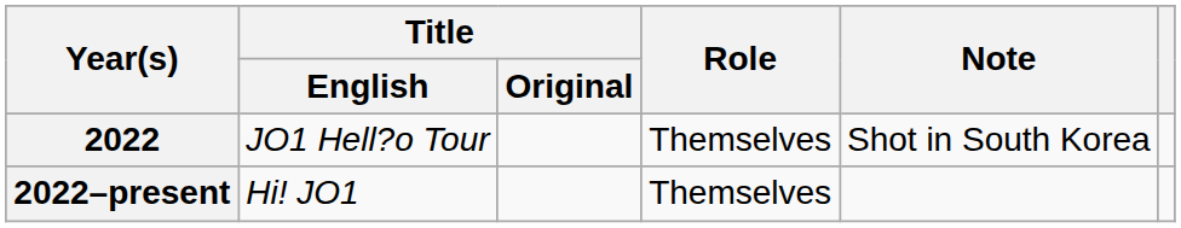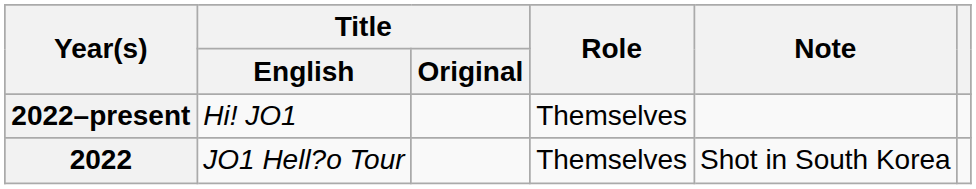 <table class="wikitable sortable plainrowheaders">
 <tr>
 <th scope="col" rowspan="2">Year(s)</th>
 <th scope="col" colspan="2">Title</th>
 <th scope="col" rowspan="2">Role</th>
 <th scope="col" rowspan="2" class="unsortable">Note</th>
 <th scope="col" rowspan="2" class="unsortable"></th>
 </tr>
 <tr>
 <th>English</th>
 <th>Original</th>
 </tr>
 <tr>
+<th scope="row">2022–present</th>
+<td><em>Hi! JO1</em></td>
+<td></td>
+<td>Themselves</td>
+<td></td>
+<td></td>
+</tr>
+<tr>
 <th scope="row">2022</th>
 <td><em>JO1 Hell?o Tour</em></td>
 <td></td>
 <td>Themselves</td>
 <td>Shot in South Korea</td>
 <td></td>
 </tr>
-<tr>
-<th scope="row">2022–present</th>
-<td><em>Hi! JO1</em></td>
-<td></td>
-<td>Themselves</td>
-<td></td>
-<td></td>
-</tr>
 </table>
